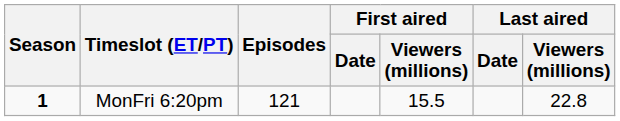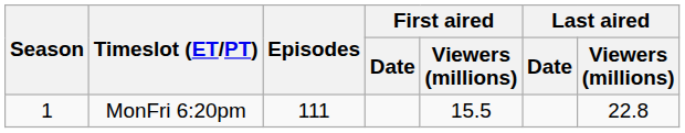 <table class="wikitable" style="text-align: center">
 <tr>
 <th scope="col" rowspan="2">Season</th>
 <th scope="col" rowspan="2">Timeslot (<a href='#'>ET</a>/<a href='#'>PT</a>)</th>
 <th scope="col" rowspan="2" colspan="1">Episodes</th>
 <th scope="col" colspan="2">First aired</th>
 <th scope="col" colspan="2">Last aired</th>
 </tr>
 <tr>
 <th scope="col">Date</th>
 <th scope="col">Viewers<br>(millions)</th>
 <th scope="col">Date</th>
 <th scope="col">Viewers<br>(millions)</th>
 </tr>
 <tr>
-<td rowspan="1"><strong>1</strong></td>
+<td rowspan="1">1</td>
 <td rowspan="2">MonFri 6:20pm</td>
-<td rowspan="1">121 </td>
+<td rowspan="1">111 </td>
 <td></td>
 <td rowspan="2">15.5</td>
 <td></td>
 <td rowspan="2">22.8</td>
 </tr>
 </table>
